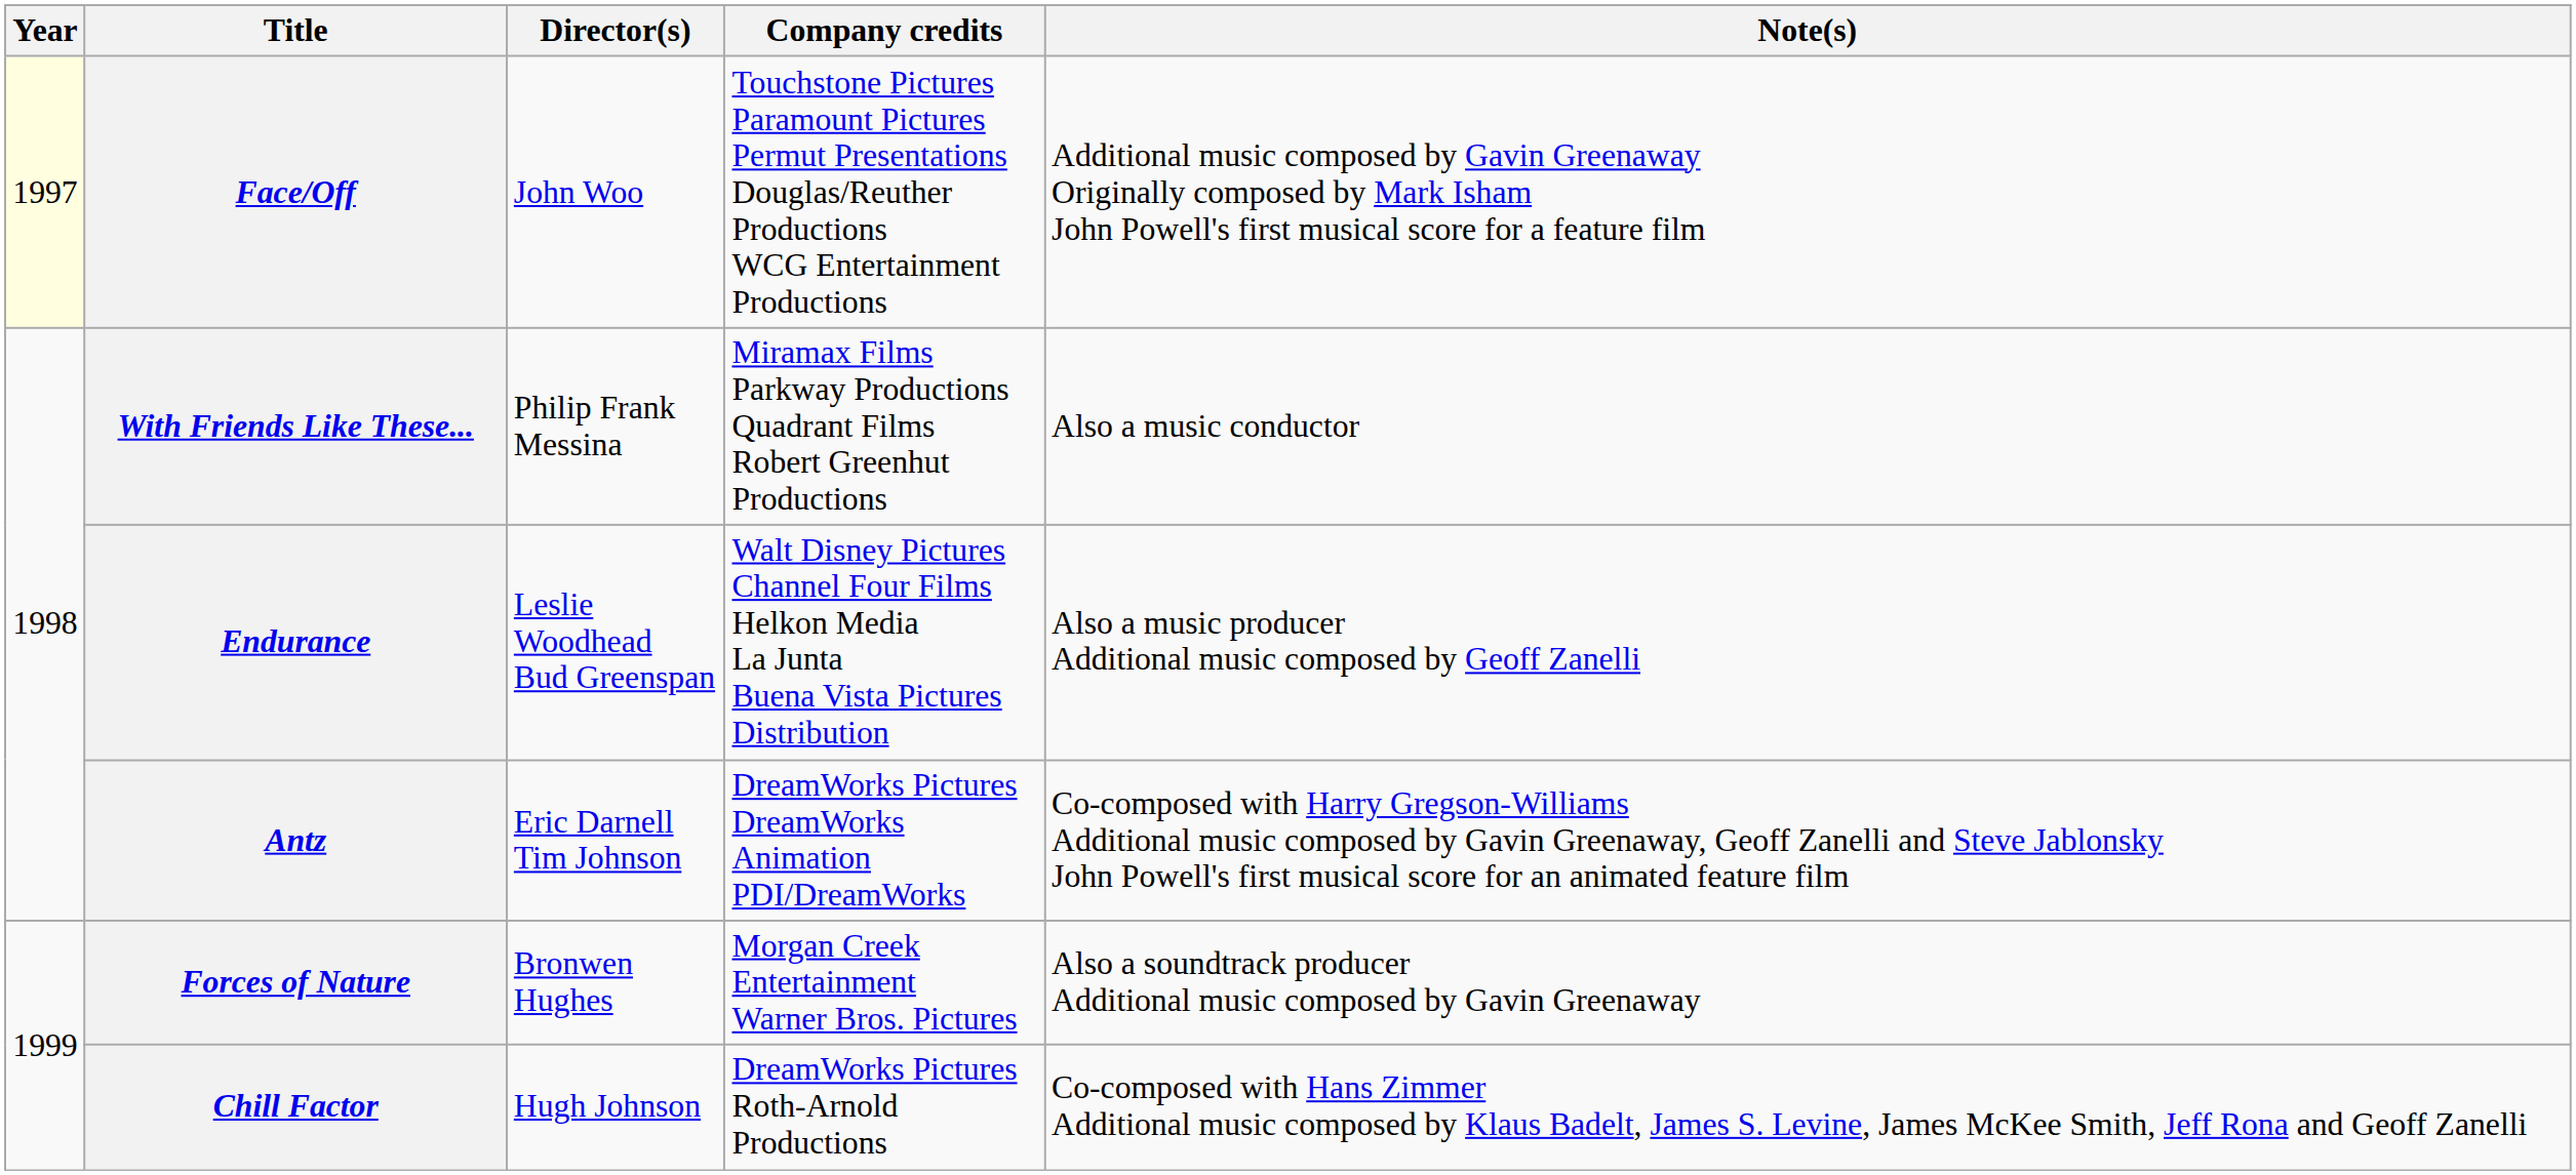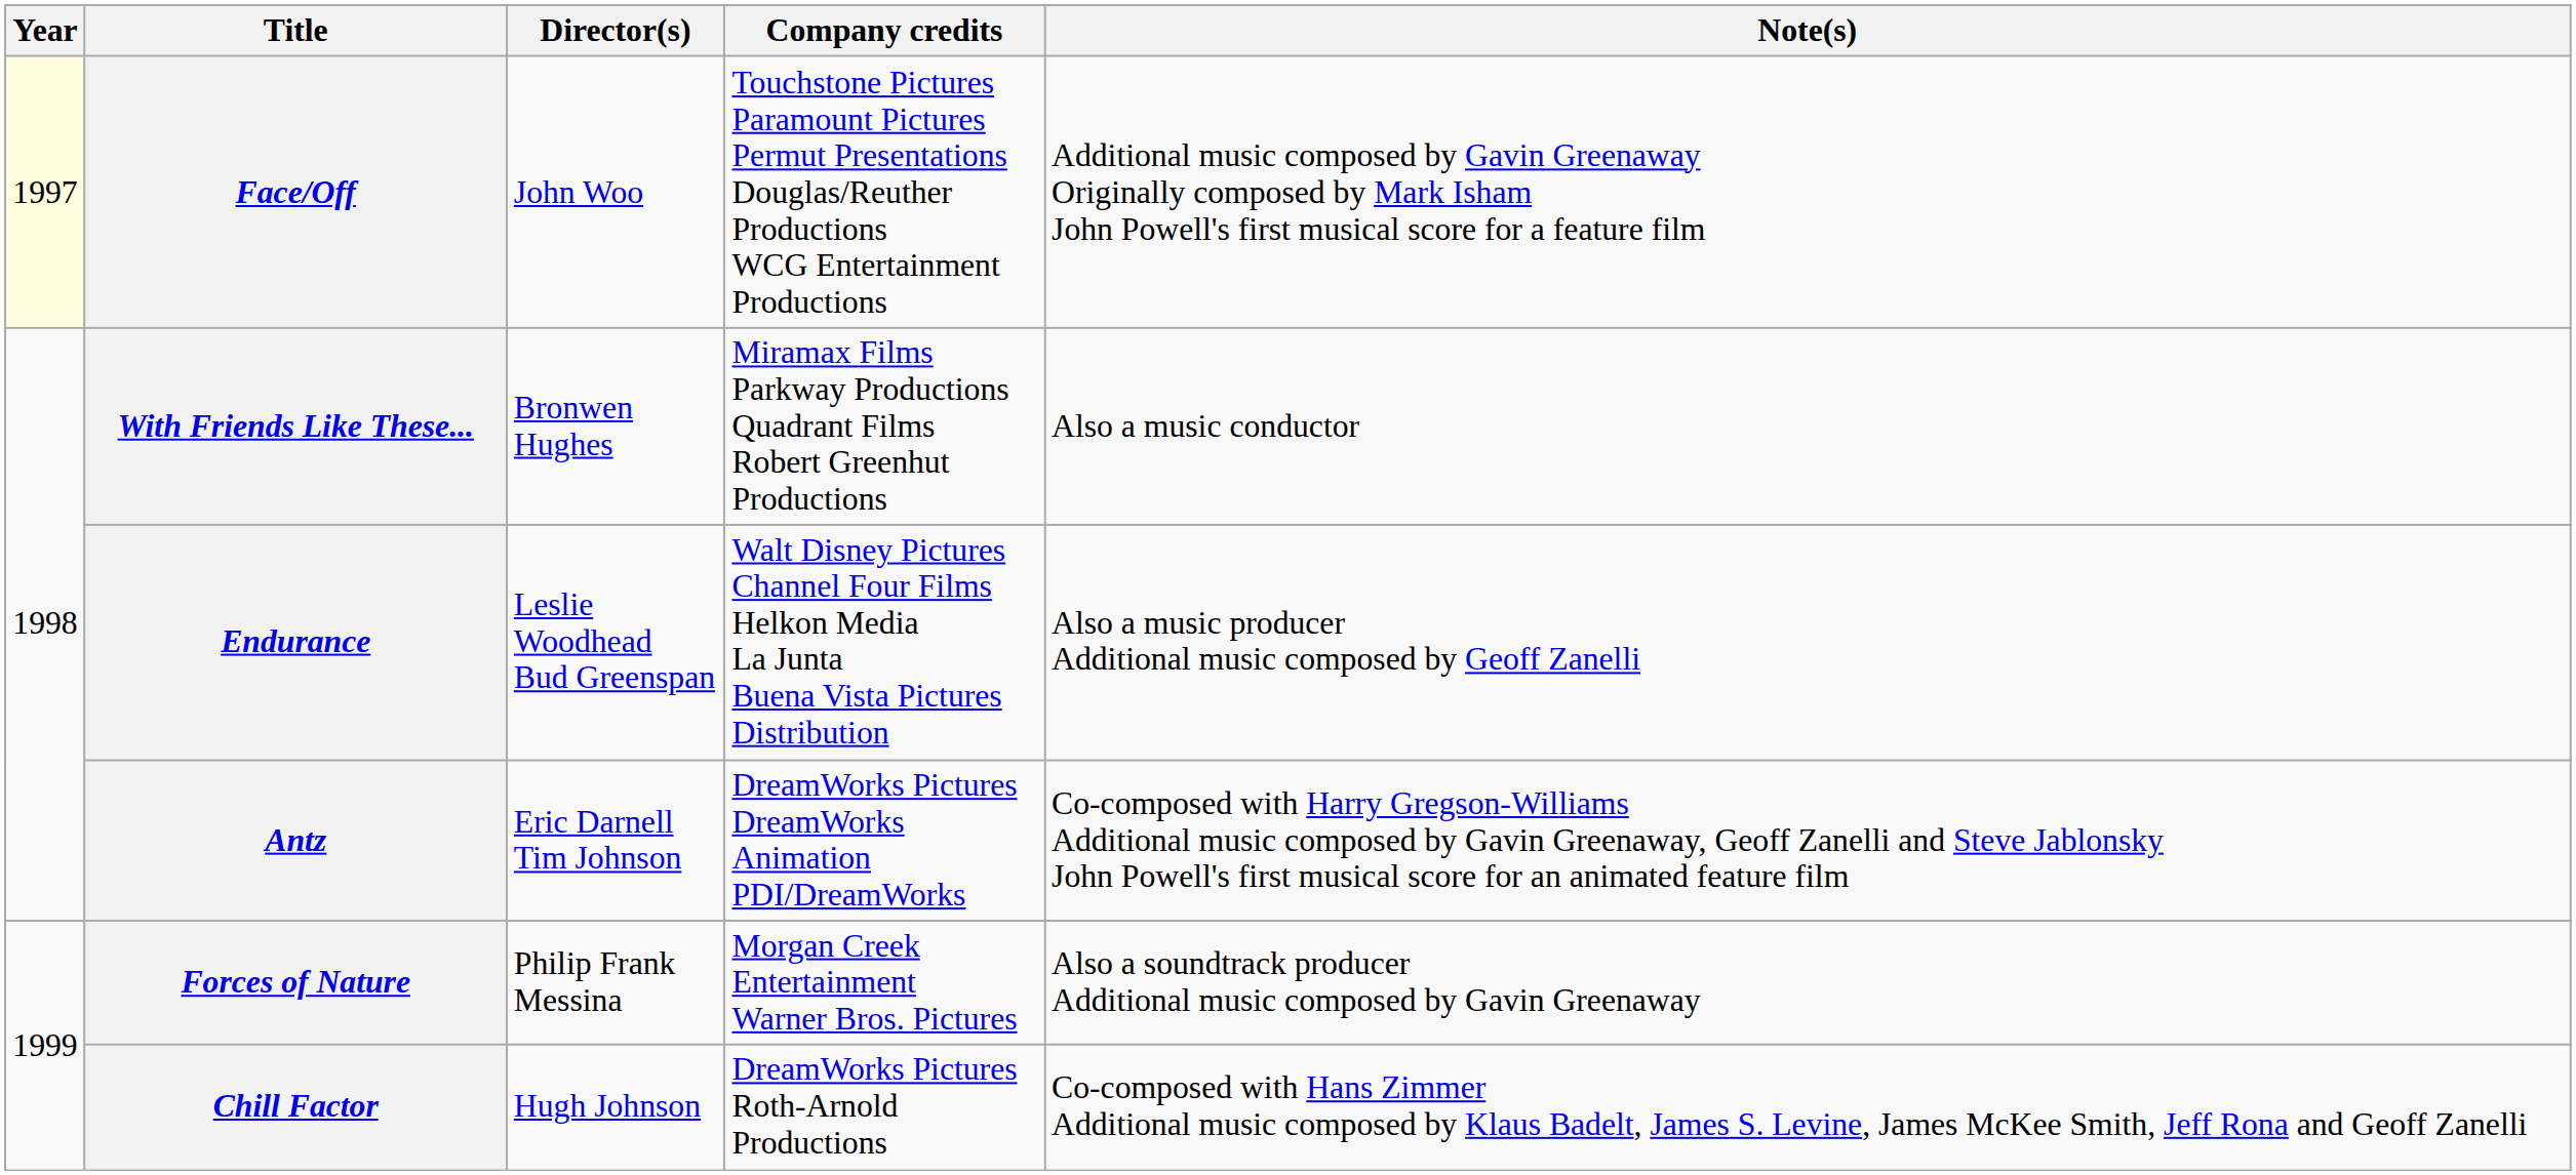 <table class="wikitable sortable" width=100%>
 <tr>
 <th width=30px>Year</th>
 <th width=200px>Title</th>
 <th width=100px>Director(s)</th>
 <th width=150px>Company credits</th>
 <th>Note(s)</th>
 </tr>
 <tr>
 <td style="background: lightyellow;">1997</td>
 <th><em><a href='#'>Face/Off</a></em></th>
 <td><a href='#'>John Woo</a></td>
 <td><a href='#'>Touchstone Pictures</a><br><a href='#'>Paramount Pictures</a><br><a href='#'>Permut Presentations</a><br>Douglas/Reuther Productions<br>WCG Entertainment Productions</td>
 <td>Additional music composed by <a href='#'>Gavin Greenaway</a><br>Originally composed by <a href='#'>Mark Isham</a><br>John Powell's first musical score for a feature film</td>
 </tr>
 <tr>
 <td rowspan="3">1998</td>
 <th><em><a href='#'>With Friends Like These...</a></em></th>
-<td>Philip Frank Messina</td>
+<td><a href='#'>Bronwen Hughes</a></td>
 <td><a href='#'>Miramax Films</a><br>Parkway Productions<br>Quadrant Films<br>Robert Greenhut Productions</td>
 <td>Also a music conductor</td>
 </tr>
 <tr>
 <th><em><a href='#'>Endurance</a></em></th>
 <td><a href='#'>Leslie Woodhead</a><br><a href='#'>Bud Greenspan</a></td>
 <td><a href='#'>Walt Disney Pictures</a><br><a href='#'>Channel Four Films</a><br>Helkon Media<br>La Junta<br><a href='#'>Buena Vista Pictures Distribution</a></td>
 <td>Also a music producer<br>Additional music composed by <a href='#'>Geoff Zanelli</a></td>
 </tr>
 <tr>
 <th><em><a href='#'>Antz</a></em></th>
 <td><a href='#'>Eric Darnell</a><br><a href='#'>Tim Johnson</a></td>
 <td><a href='#'>DreamWorks Pictures</a><br><a href='#'>DreamWorks Animation</a><br><a href='#'>PDI/DreamWorks</a></td>
 <td>Co-composed with <a href='#'>Harry Gregson-Williams</a><br>Additional music composed by Gavin Greenaway, Geoff Zanelli and <a href='#'>Steve Jablonsky</a><br>John Powell's first musical score for an animated feature film</td>
 </tr>
 <tr>
 <td rowspan="2">1999</td>
 <th><em><a href='#'>Forces of Nature</a></em></th>
-<td><a href='#'>Bronwen Hughes</a></td>
+<td>Philip Frank Messina</td>
 <td><a href='#'>Morgan Creek Entertainment</a><br><a href='#'>Warner Bros. Pictures</a></td>
 <td>Also a soundtrack producer<br>Additional music composed by Gavin Greenaway</td>
 </tr>
 <tr>
 <th><em><a href='#'>Chill Factor</a></em></th>
 <td><a href='#'>Hugh Johnson</a></td>
 <td><a href='#'>DreamWorks Pictures</a><br>Roth-Arnold Productions</td>
 <td>Co-composed with <a href='#'>Hans Zimmer</a><br>Additional music composed by <a href='#'>Klaus Badelt</a>, <a href='#'>James S. Levine</a>, James McKee Smith, <a href='#'>Jeff Rona</a> and Geoff Zanelli</td>
 </tr>
 </table>
